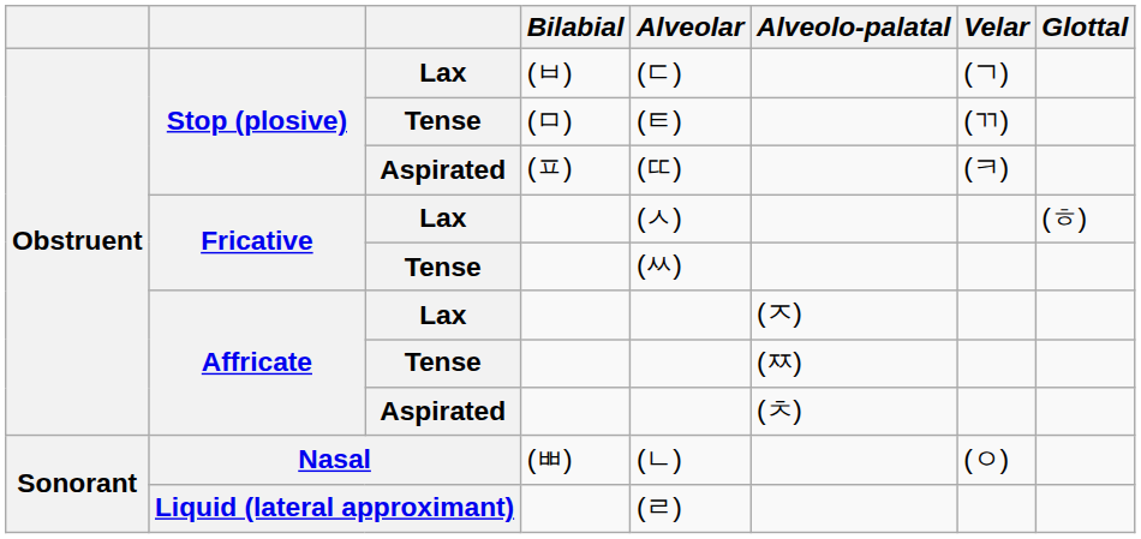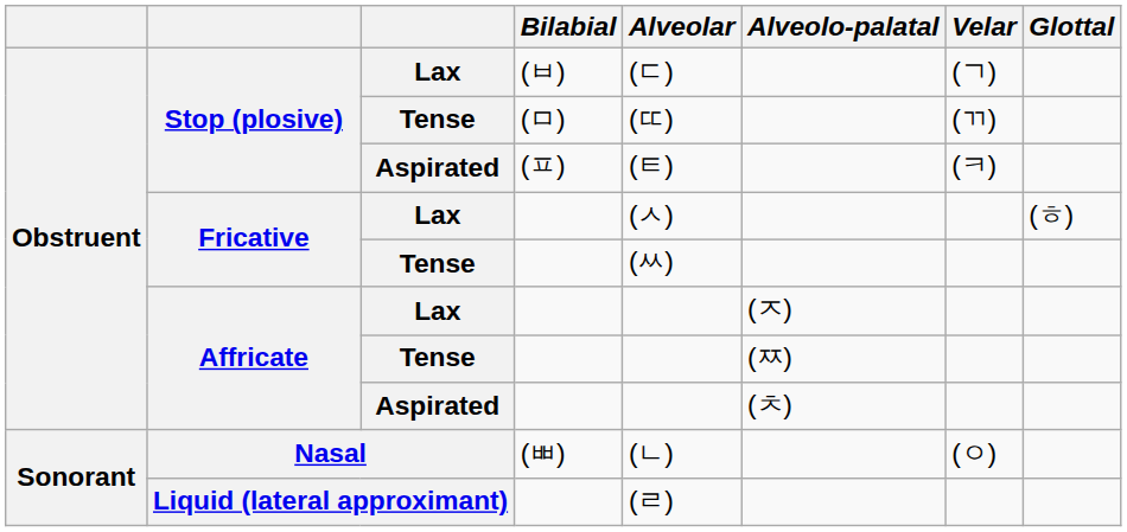 <table class="wikitable">
 <tr>
 <th></th>
 <th></th>
 <th></th>
 <th><em>Bilabial</em></th>
 <th><em>Alveolar</em></th>
 <th><em>Alveolo-palatal</em></th>
 <th><em>Velar</em></th>
 <th><em>Glottal</em></th>
 </tr>
 <tr>
 <th rowspan="8">Obstruent</th>
 <th rowspan="3"><a href='#'>Stop (plosive)</a></th>
 <th>Lax</th>
 <td> (ㅂ)</td>
 <td> (ㄷ)</td>
 <td></td>
 <td> (ㄱ)</td>
 <td></td>
 </tr>
 <tr>
 <th>Tense</th>
 <td> (ㅁ)</td>
-<td> (ㅌ)</td>
+<td> (ㄸ)</td>
 <td></td>
 <td> (ㄲ)</td>
 <td></td>
 </tr>
 <tr>
 <th>Aspirated</th>
 <td> (ㅍ)</td>
-<td> (ㄸ)</td>
+<td> (ㅌ)</td>
 <td></td>
 <td> (ㅋ)</td>
 <td></td>
 </tr>
 <tr>
 <th rowspan="2"><a href='#'>Fricative</a></th>
 <th>Lax</th>
 <td></td>
 <td> (ㅅ)</td>
 <td></td>
 <td></td>
 <td> (ㅎ)</td>
 </tr>
 <tr>
 <th>Tense</th>
 <td></td>
 <td> (ㅆ)</td>
 <td></td>
 <td></td>
 <td></td>
 </tr>
 <tr>
 <th rowspan="3"><a href='#'>Affricate</a></th>
 <th>Lax</th>
 <td></td>
 <td></td>
 <td> (ㅈ)</td>
 <td></td>
 <td></td>
 </tr>
 <tr>
 <th>Tense</th>
 <td></td>
 <td></td>
 <td> (ㅉ)</td>
 <td></td>
 <td></td>
 </tr>
 <tr>
 <th>Aspirated</th>
 <td></td>
 <td></td>
 <td> (ㅊ)</td>
 <td></td>
 <td></td>
 </tr>
 <tr>
 <th rowspan="2"><strong>Sonorant</strong></th>
 <th colspan="2"><a href='#'>Nasal</a></th>
 <td> (ㅃ)</td>
 <td> (ㄴ)</td>
 <td></td>
 <td> (ㅇ)</td>
 <td></td>
 </tr>
 <tr>
 <th colspan="2"><a href='#'>Liquid (lateral approximant)</a></th>
 <td></td>
 <td> (ㄹ)</td>
 <td></td>
 <td></td>
 <td></td>
 </tr>
 </table>
